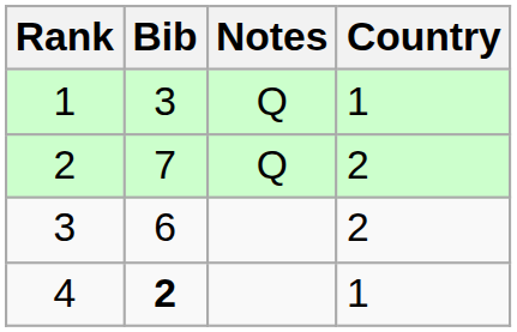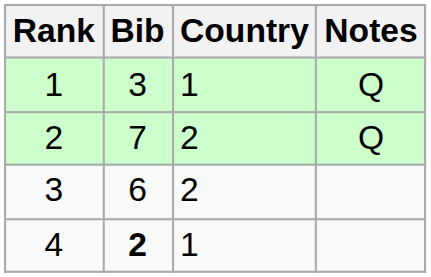 <table class="wikitable" style="text-align:center;">
 <tr>
 <th>Rank</th>
 <th>Bib</th>
+<th>Country</th>
 <th>Notes</th>
-<th>Country</th>
 </tr>
 <tr bgcolor=ccffcc>
 <td>1</td>
 <td>3</td>
+<td align=left> 1</td>
 <td>Q</td>
-<td align=left> 1</td>
 </tr>
 <tr bgcolor=ccffcc>
 <td>2</td>
 <td>7</td>
+<td align=left> 2</td>
 <td>Q</td>
-<td align=left> 2</td>
 </tr>
 <tr>
 <td>3</td>
 <td>6</td>
+<td align=left> 2</td>
 <td></td>
-<td align=left> 2</td>
 </tr>
 <tr>
 <td>4</td>
 <td><strong>2</strong></td>
+<td align=left> 1</td>
 <td></td>
-<td align=left> 1</td>
 </tr>
 </table>
